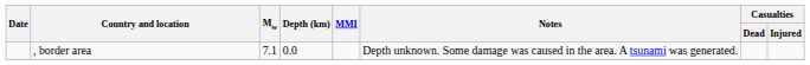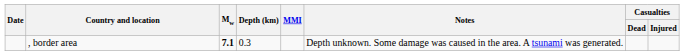 <table class="wikitable sortable sort-under" style="border:1px black; margin-left:1em;">
 <tr>
 <th rowspan="2"><small>Date</small></th>
 <th rowspan="2" style="width: 310px"><small>Country and location</small></th>
 <th rowspan="2"><small>M<sub>w</sub></small></th>
 <th rowspan="2"><small>Depth (km)</small></th>
 <th rowspan="2"><small><a href='#'>MMI</a></small></th>
 <th rowspan="2" class="unsortable"><small>Notes</small></th>
 <th colspan="2"><small>Casualties</small></th>
 </tr>
 <tr>
 <th><small>Dead</small></th>
 <th><small>Injured</small></th>
 </tr>
 <tr>
 <td></td>
 <td>,  border area</td>
-<td>7.1</td>
-<td>0.0</td>
+<td><strong>7.1</strong></td>
+<td>0.3</td>
 <td></td>
 <td>Depth unknown. Some damage was caused in the area. A <a href='#'>tsunami</a> was generated.</td>
 <td></td>
 <td></td>
 </tr>
 </table>
